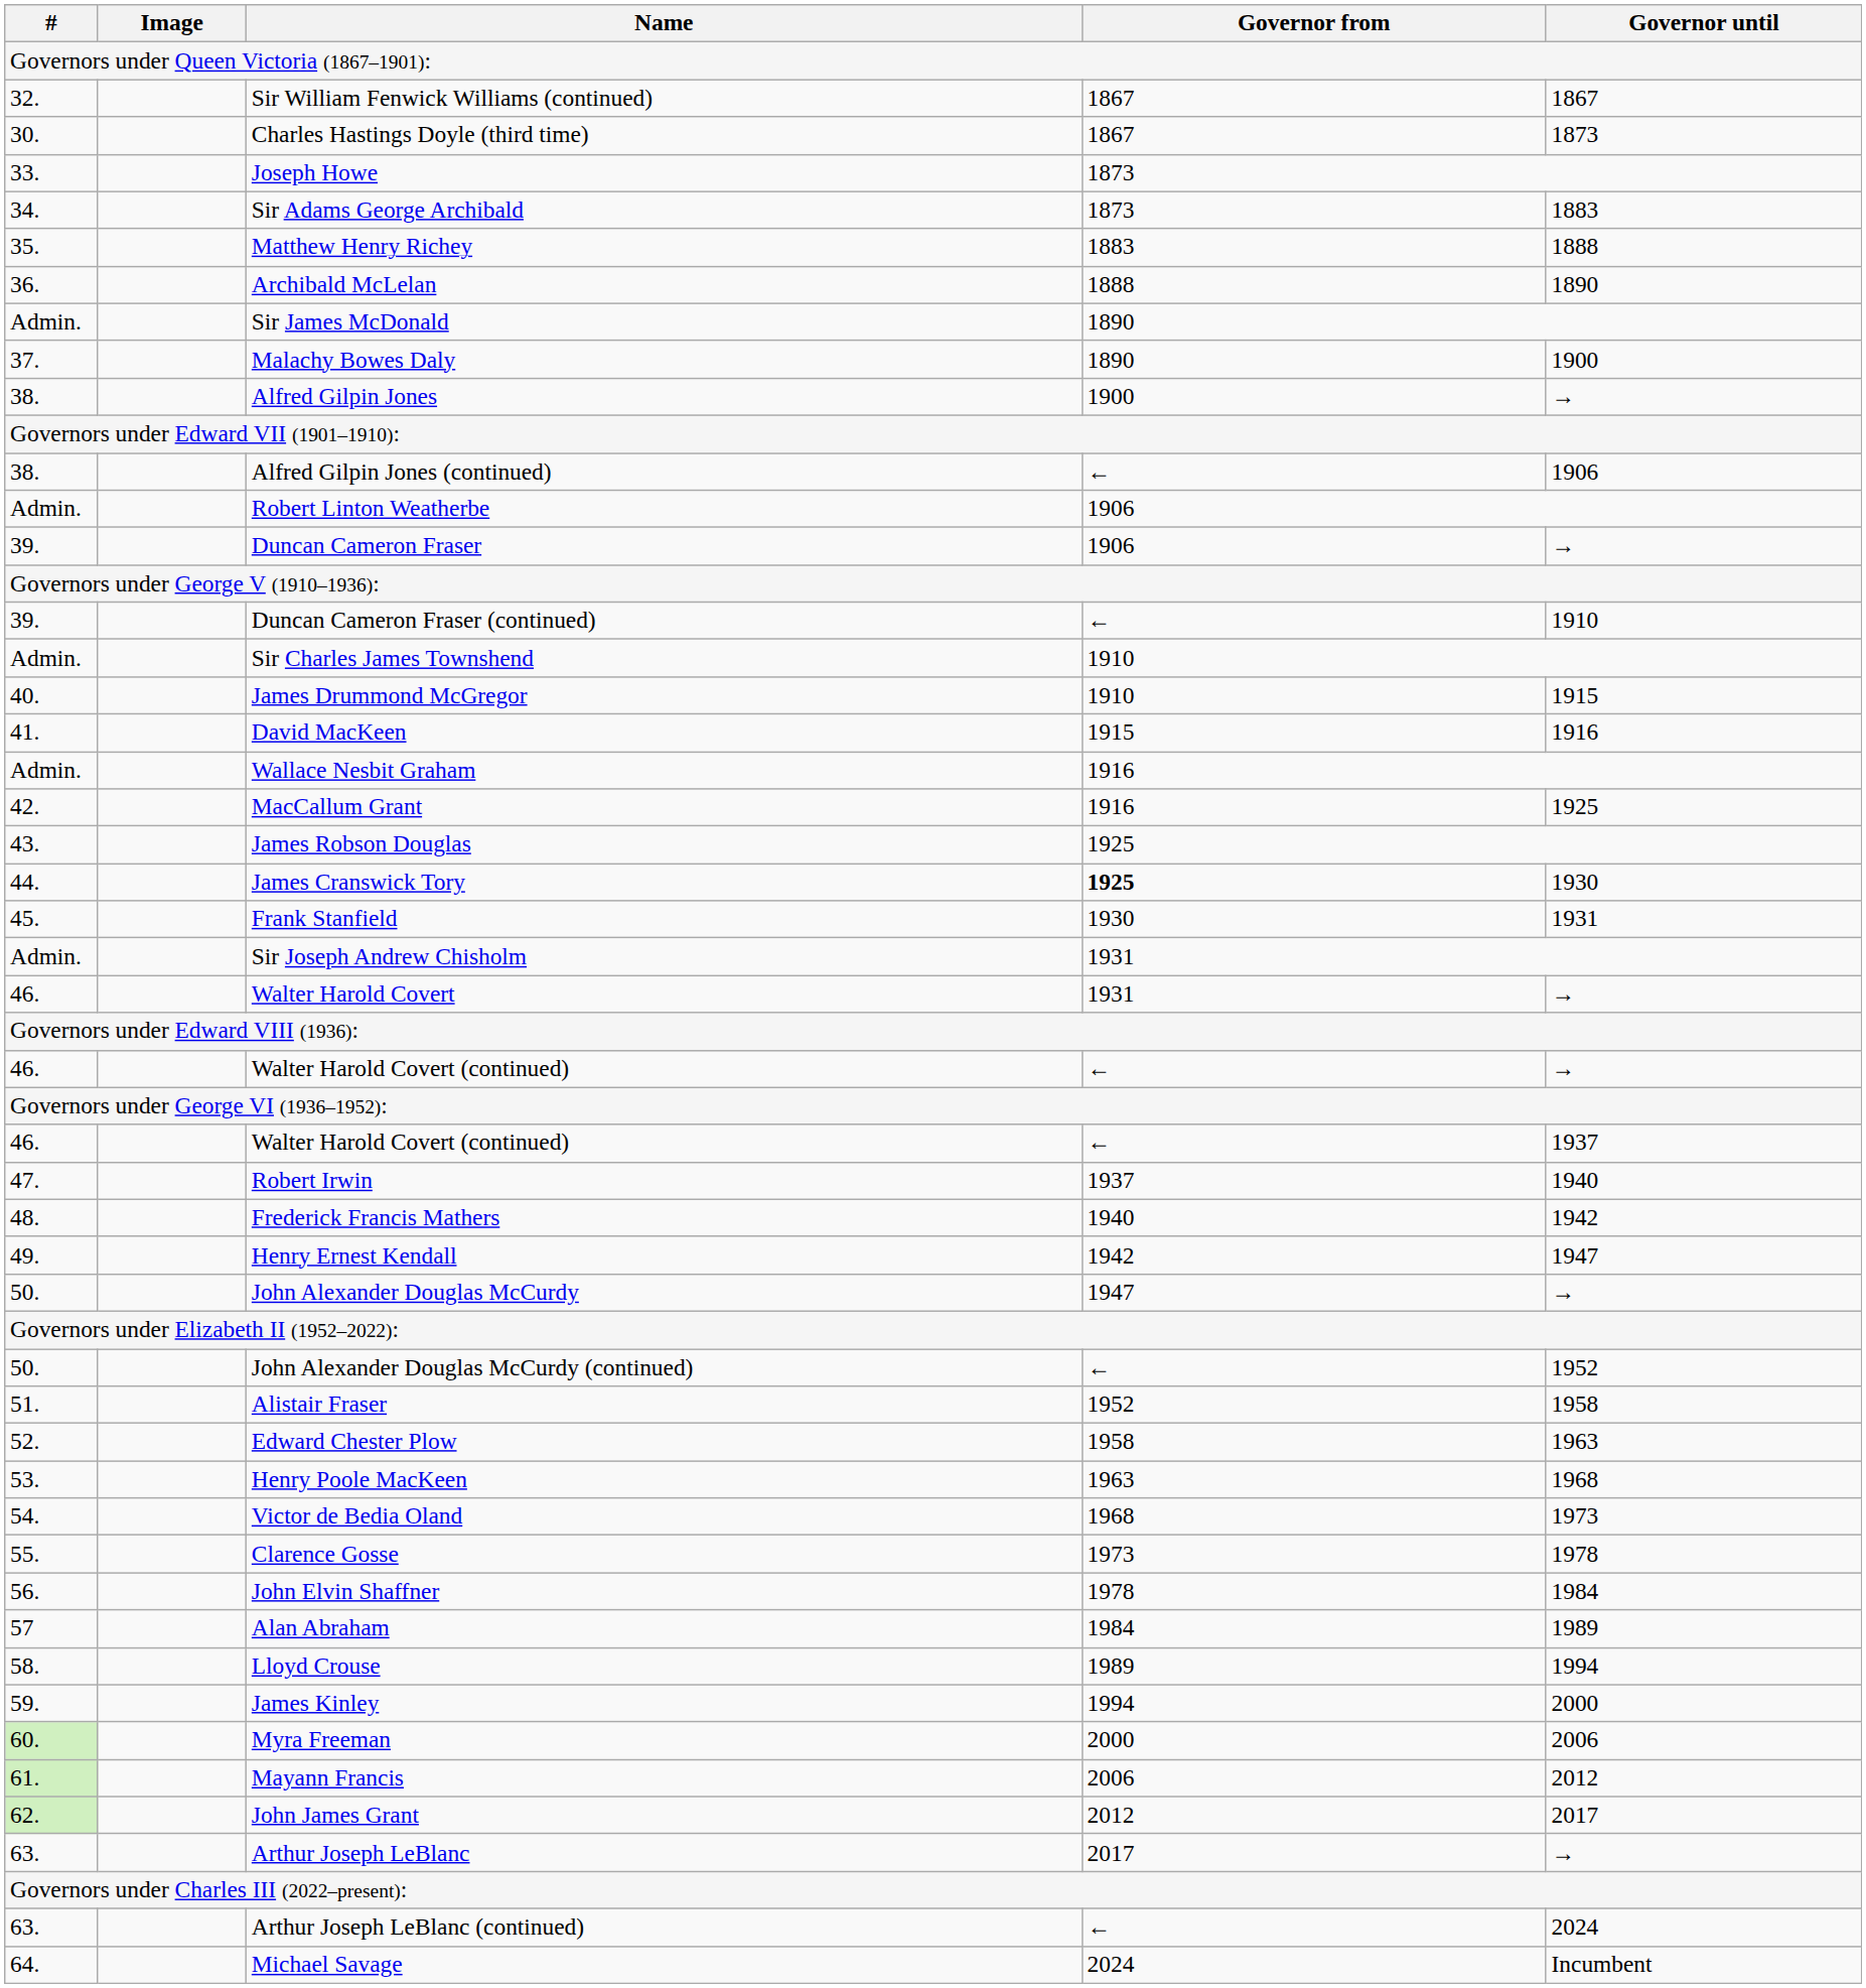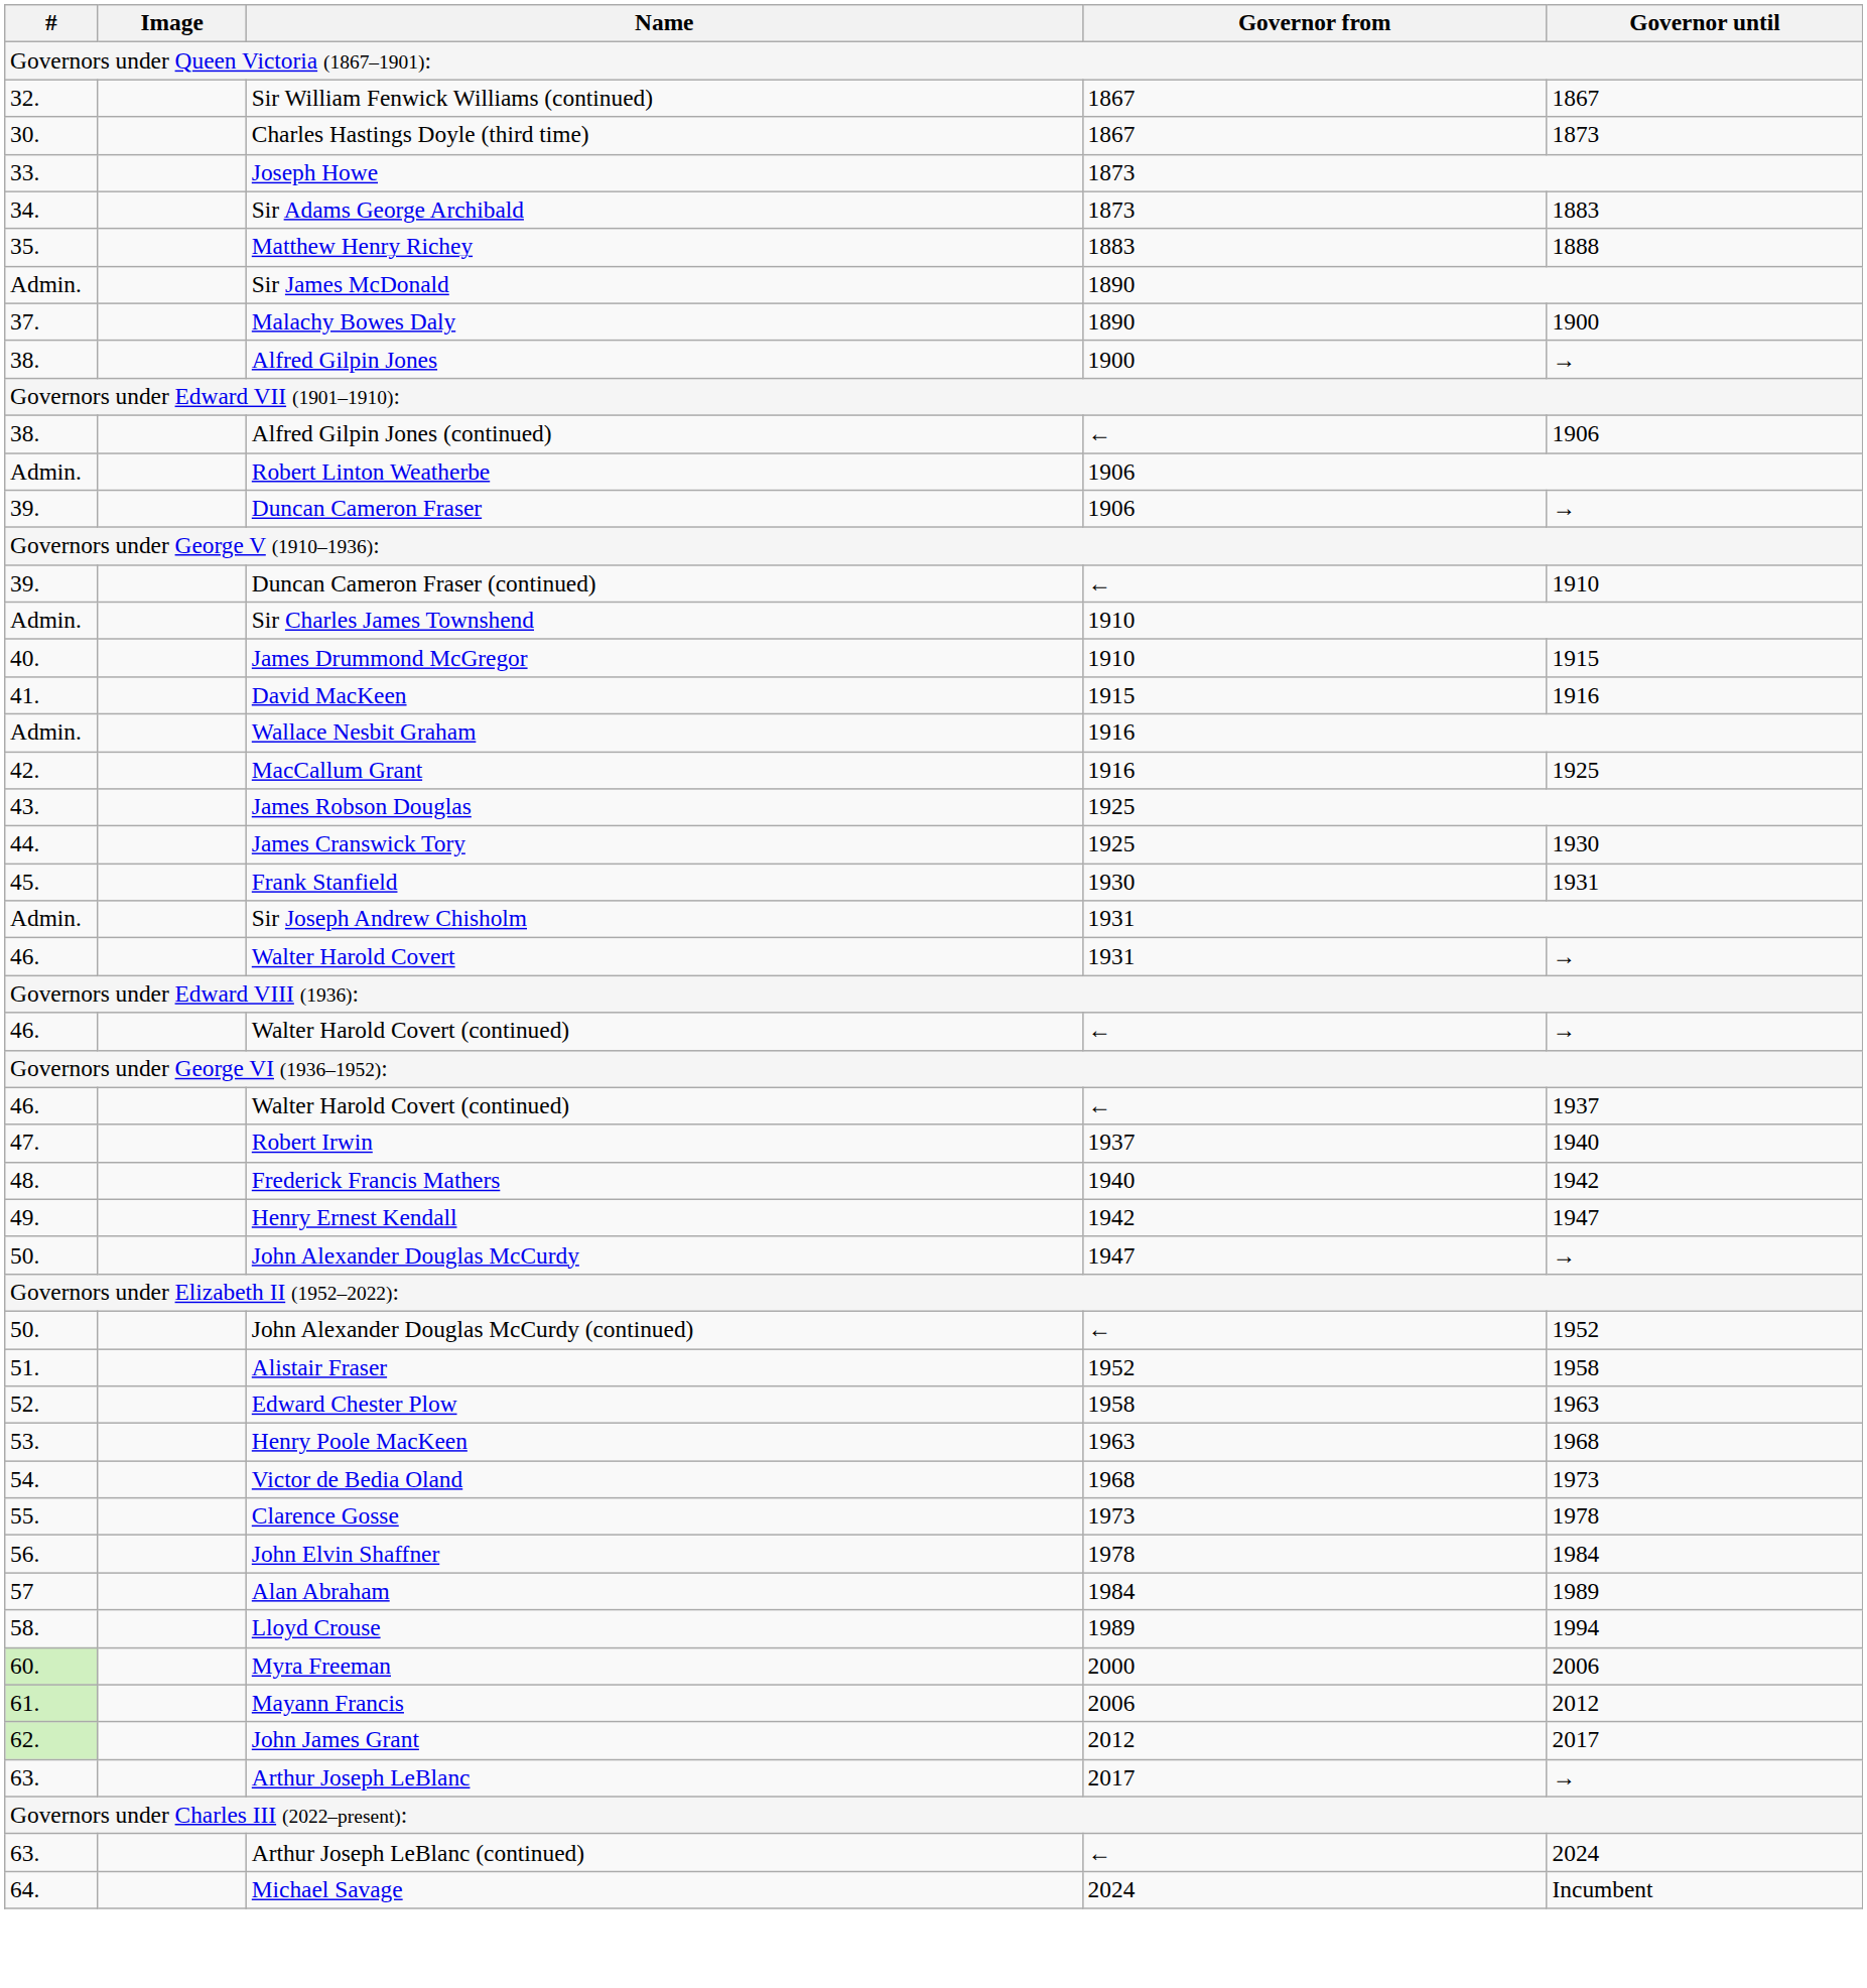 <table class="wikitable" style="width:100%">
 <tr>
 <th width="5%">#</th>
 <th width="8%">Image</th>
 <th width="45%">Name</th>
 <th width="25%">Governor from</th>
 <th width="25%">Governor until</th>
 </tr>
 <tr bgcolor="#F5F5F5">
 <td colspan="5" align="left"><span>Governors under <a href='#'>Queen Victoria</a> <small>(1867–1901)</small>:</span></td>
 </tr>
 <tr>
 <td>32.</td>
 <td></td>
 <td>Sir William Fenwick Williams  (continued)</td>
 <td>1867</td>
 <td>1867</td>
 </tr>
 <tr>
 <td>30.</td>
 <td></td>
 <td>Charles Hastings Doyle (third time)</td>
 <td>1867</td>
 <td>1873</td>
 </tr>
 <tr>
 <td>33.</td>
 <td></td>
 <td><a href='#'>Joseph Howe</a> </td>
 <td colspan="2">1873</td>
 </tr>
 <tr>
 <td>34.</td>
 <td></td>
 <td>Sir <a href='#'>Adams George Archibald</a> </td>
 <td>1873</td>
 <td>1883</td>
 </tr>
 <tr>
 <td>35.</td>
 <td></td>
 <td><a href='#'>Matthew Henry Richey</a></td>
 <td>1883</td>
 <td>1888</td>
-</tr>
-<tr>
-<td>36.</td>
-<td></td>
-<td><a href='#'>Archibald McLelan</a> </td>
-<td>1888</td>
-<td>1890</td>
 </tr>
 <tr>
 <td>Admin.</td>
 <td></td>
 <td>Sir <a href='#'>James McDonald</a></td>
 <td colspan="2">1890</td>
 </tr>
 <tr>
 <td>37.</td>
 <td></td>
 <td><a href='#'>Malachy Bowes Daly</a></td>
 <td>1890</td>
 <td>1900</td>
 </tr>
 <tr>
 <td>38.</td>
 <td></td>
 <td><a href='#'>Alfred Gilpin Jones</a> </td>
 <td>1900</td>
 <td>→</td>
 </tr>
 <tr bgcolor="#F5F5F5">
 <td colspan="5" align="left"><span>Governors under <a href='#'>Edward VII</a> <small>(1901–1910)</small>:</span></td>
 </tr>
 <tr>
 <td>38.</td>
 <td></td>
 <td>Alfred Gilpin Jones  (continued)</td>
 <td>←</td>
 <td>1906</td>
 </tr>
 <tr>
 <td>Admin.</td>
 <td></td>
 <td><a href='#'>Robert Linton Weatherbe</a></td>
 <td colspan="2">1906</td>
 </tr>
 <tr>
 <td>39.</td>
 <td></td>
 <td><a href='#'>Duncan Cameron Fraser</a></td>
 <td>1906</td>
 <td>→</td>
 </tr>
 <tr bgcolor="#F5F5F5">
 <td colspan="5" align="left"><span>Governors under <a href='#'>George V</a> <small>(1910–1936)</small>:</span></td>
 </tr>
 <tr>
 <td>39.</td>
 <td></td>
 <td>Duncan Cameron Fraser (continued)</td>
 <td>←</td>
 <td>1910</td>
 </tr>
 <tr>
 <td>Admin.</td>
 <td></td>
 <td>Sir <a href='#'>Charles James Townshend</a></td>
 <td colspan="2">1910</td>
 </tr>
 <tr>
 <td>40.</td>
 <td></td>
 <td><a href='#'>James Drummond McGregor</a></td>
 <td>1910</td>
 <td>1915</td>
 </tr>
 <tr>
 <td>41.</td>
 <td></td>
 <td><a href='#'>David MacKeen</a></td>
 <td>1915</td>
 <td>1916</td>
 </tr>
 <tr>
 <td>Admin.</td>
 <td></td>
 <td><a href='#'>Wallace Nesbit Graham</a></td>
 <td colspan="2">1916</td>
 </tr>
 <tr>
 <td>42.</td>
 <td></td>
 <td><a href='#'>MacCallum Grant</a></td>
 <td>1916</td>
 <td>1925</td>
 </tr>
 <tr>
 <td>43.</td>
 <td></td>
 <td><a href='#'>James Robson Douglas</a></td>
 <td colspan="2">1925</td>
 </tr>
 <tr>
 <td>44.</td>
 <td></td>
 <td><a href='#'>James Cranswick Tory</a></td>
-<td><strong>1925</strong></td>
+<td>1925</td>
 <td>1930</td>
 </tr>
 <tr>
 <td>45.</td>
 <td></td>
 <td><a href='#'>Frank Stanfield</a></td>
 <td>1930</td>
 <td>1931</td>
 </tr>
 <tr>
 <td>Admin.</td>
 <td></td>
 <td>Sir <a href='#'>Joseph Andrew Chisholm</a></td>
 <td colspan="2">1931</td>
 </tr>
 <tr>
 <td>46.</td>
 <td></td>
 <td><a href='#'>Walter Harold Covert</a></td>
 <td>1931</td>
 <td>→</td>
 </tr>
 <tr bgcolor="#F5F5F5">
 <td colspan="5" align="left"><span>Governors under <a href='#'>Edward VIII</a> <small>(1936)</small>:</span></td>
 </tr>
 <tr>
 <td>46.</td>
 <td></td>
 <td>Walter Harold Covert (continued)</td>
 <td>←</td>
 <td>→</td>
 </tr>
 <tr bgcolor="#F5F5F5">
 <td colspan="5" align="left"><span>Governors under <a href='#'>George VI</a> <small>(1936–1952)</small>:</span></td>
 </tr>
 <tr>
 <td>46.</td>
 <td></td>
 <td>Walter Harold Covert (continued)</td>
 <td>←</td>
 <td>1937</td>
 </tr>
 <tr>
 <td>47.</td>
 <td></td>
 <td><a href='#'>Robert Irwin</a></td>
 <td>1937</td>
 <td>1940</td>
 </tr>
 <tr>
 <td>48.</td>
 <td></td>
 <td><a href='#'>Frederick Francis Mathers</a></td>
 <td>1940</td>
 <td>1942</td>
 </tr>
 <tr>
 <td>49.</td>
 <td></td>
 <td><a href='#'>Henry Ernest Kendall</a></td>
 <td>1942</td>
 <td>1947</td>
 </tr>
 <tr>
 <td>50.</td>
 <td></td>
 <td><a href='#'>John Alexander Douglas McCurdy</a></td>
 <td>1947</td>
 <td>→</td>
 </tr>
 <tr bgcolor="#F5F5F5">
 <td colspan="5" align="left"><span>Governors under <a href='#'>Elizabeth II</a> <small>(1952–2022)</small>:</span></td>
 </tr>
 <tr>
 <td>50.</td>
 <td></td>
 <td>John Alexander Douglas McCurdy (continued)</td>
 <td>←</td>
 <td>1952</td>
 </tr>
 <tr>
 <td>51.</td>
 <td></td>
 <td><a href='#'>Alistair Fraser</a></td>
 <td>1952</td>
 <td>1958</td>
 </tr>
 <tr>
 <td>52.</td>
 <td></td>
 <td><a href='#'>Edward Chester Plow</a> </td>
 <td>1958</td>
 <td>1963</td>
 </tr>
 <tr>
 <td>53.</td>
 <td></td>
 <td><a href='#'>Henry Poole MacKeen</a> </td>
 <td>1963</td>
 <td>1968</td>
 </tr>
 <tr>
 <td>54.</td>
 <td></td>
 <td><a href='#'>Victor de Bedia Oland</a> </td>
 <td>1968</td>
 <td>1973</td>
 </tr>
 <tr>
 <td>55.</td>
 <td></td>
 <td><a href='#'>Clarence Gosse</a> </td>
 <td>1973</td>
 <td>1978</td>
 </tr>
 <tr>
 <td>56.</td>
 <td></td>
 <td><a href='#'>John Elvin Shaffner</a></td>
 <td>1978</td>
 <td>1984</td>
 </tr>
 <tr>
 <td>57</td>
 <td></td>
 <td><a href='#'>Alan Abraham</a> </td>
 <td>1984</td>
 <td>1989</td>
 </tr>
 <tr>
 <td>58.</td>
 <td></td>
 <td><a href='#'>Lloyd Crouse</a> </td>
 <td>1989</td>
 <td>1994</td>
 </tr>
 <tr>
-<td>59.</td>
-<td></td>
-<td><a href='#'>James Kinley</a> </td>
-<td>1994</td>
-<td>2000</td>
-</tr>
-<tr>
 <td bgcolor="#D0F0C0">60.</td>
 <td></td>
 <td><a href='#'>Myra Freeman</a> </td>
 <td>2000</td>
 <td>2006</td>
 </tr>
 <tr>
 <td bgcolor="#D0F0C0">61.</td>
 <td></td>
 <td><a href='#'>Mayann Francis</a> </td>
 <td>2006</td>
 <td>2012</td>
 </tr>
 <tr>
 <td bgcolor="#D0F0C0">62.</td>
 <td></td>
 <td><a href='#'>John James Grant</a> </td>
 <td>2012</td>
 <td>2017</td>
 </tr>
 <tr>
 <td>63.</td>
 <td></td>
 <td><a href='#'>Arthur Joseph LeBlanc</a> </td>
 <td>2017</td>
 <td>→</td>
 </tr>
 <tr bgcolor="#F5F5F5">
 <td colspan="5" align="left"><span>Governors under <a href='#'>Charles III</a> <small>(2022–present)</small>:</span></td>
 </tr>
 <tr>
 <td>63.</td>
 <td></td>
 <td>Arthur Joseph LeBlanc  (continued)</td>
 <td>←</td>
 <td>2024</td>
 </tr>
 <tr>
 <td>64.</td>
 <td></td>
 <td><a href='#'>Michael Savage</a></td>
 <td>2024</td>
 <td>Incumbent</td>
 </tr>
 </table>
